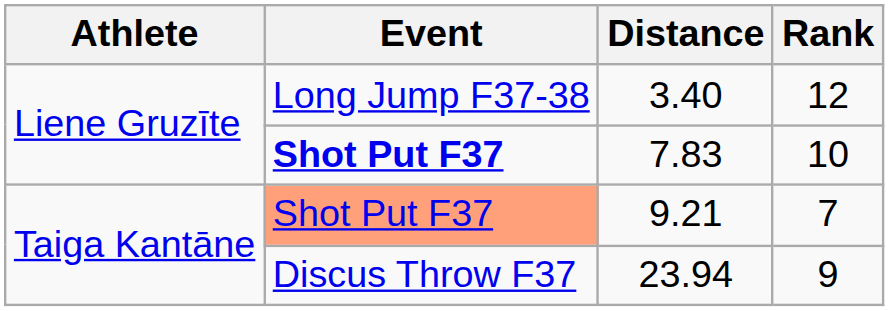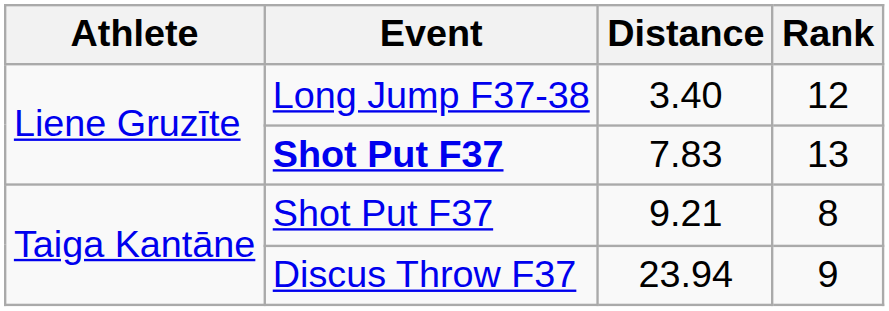 <table class="wikitable">
 <tr>
 <th>Athlete</th>
 <th>Event</th>
 <th>Distance</th>
 <th>Rank</th>
 </tr>
 <tr align=center>
 <td align=left rowspan=2><a href='#'>Liene Gruzīte</a></td>
 <td align=left><a href='#'>Long Jump F37-38</a></td>
 <td>3.40</td>
 <td>12</td>
 </tr>
 <tr align=center>
 <td align=left><strong><a href='#'>Shot Put F37</a></strong></td>
 <td>7.83</td>
-<td>10</td>
+<td>13</td>
 </tr>
 <tr align=center>
 <td align=left rowspan=2><a href='#'>Taiga Kantāne</a></td>
-<td align=left style="background: lightsalmon;"><a href='#'>Shot Put F37</a></td>
+<td align=left><a href='#'>Shot Put F37</a></td>
 <td>9.21</td>
-<td>7</td>
+<td>8</td>
 </tr>
 <tr align=center>
 <td align=left><a href='#'>Discus Throw F37</a></td>
 <td>23.94</td>
 <td>9</td>
 </tr>
 </table>
